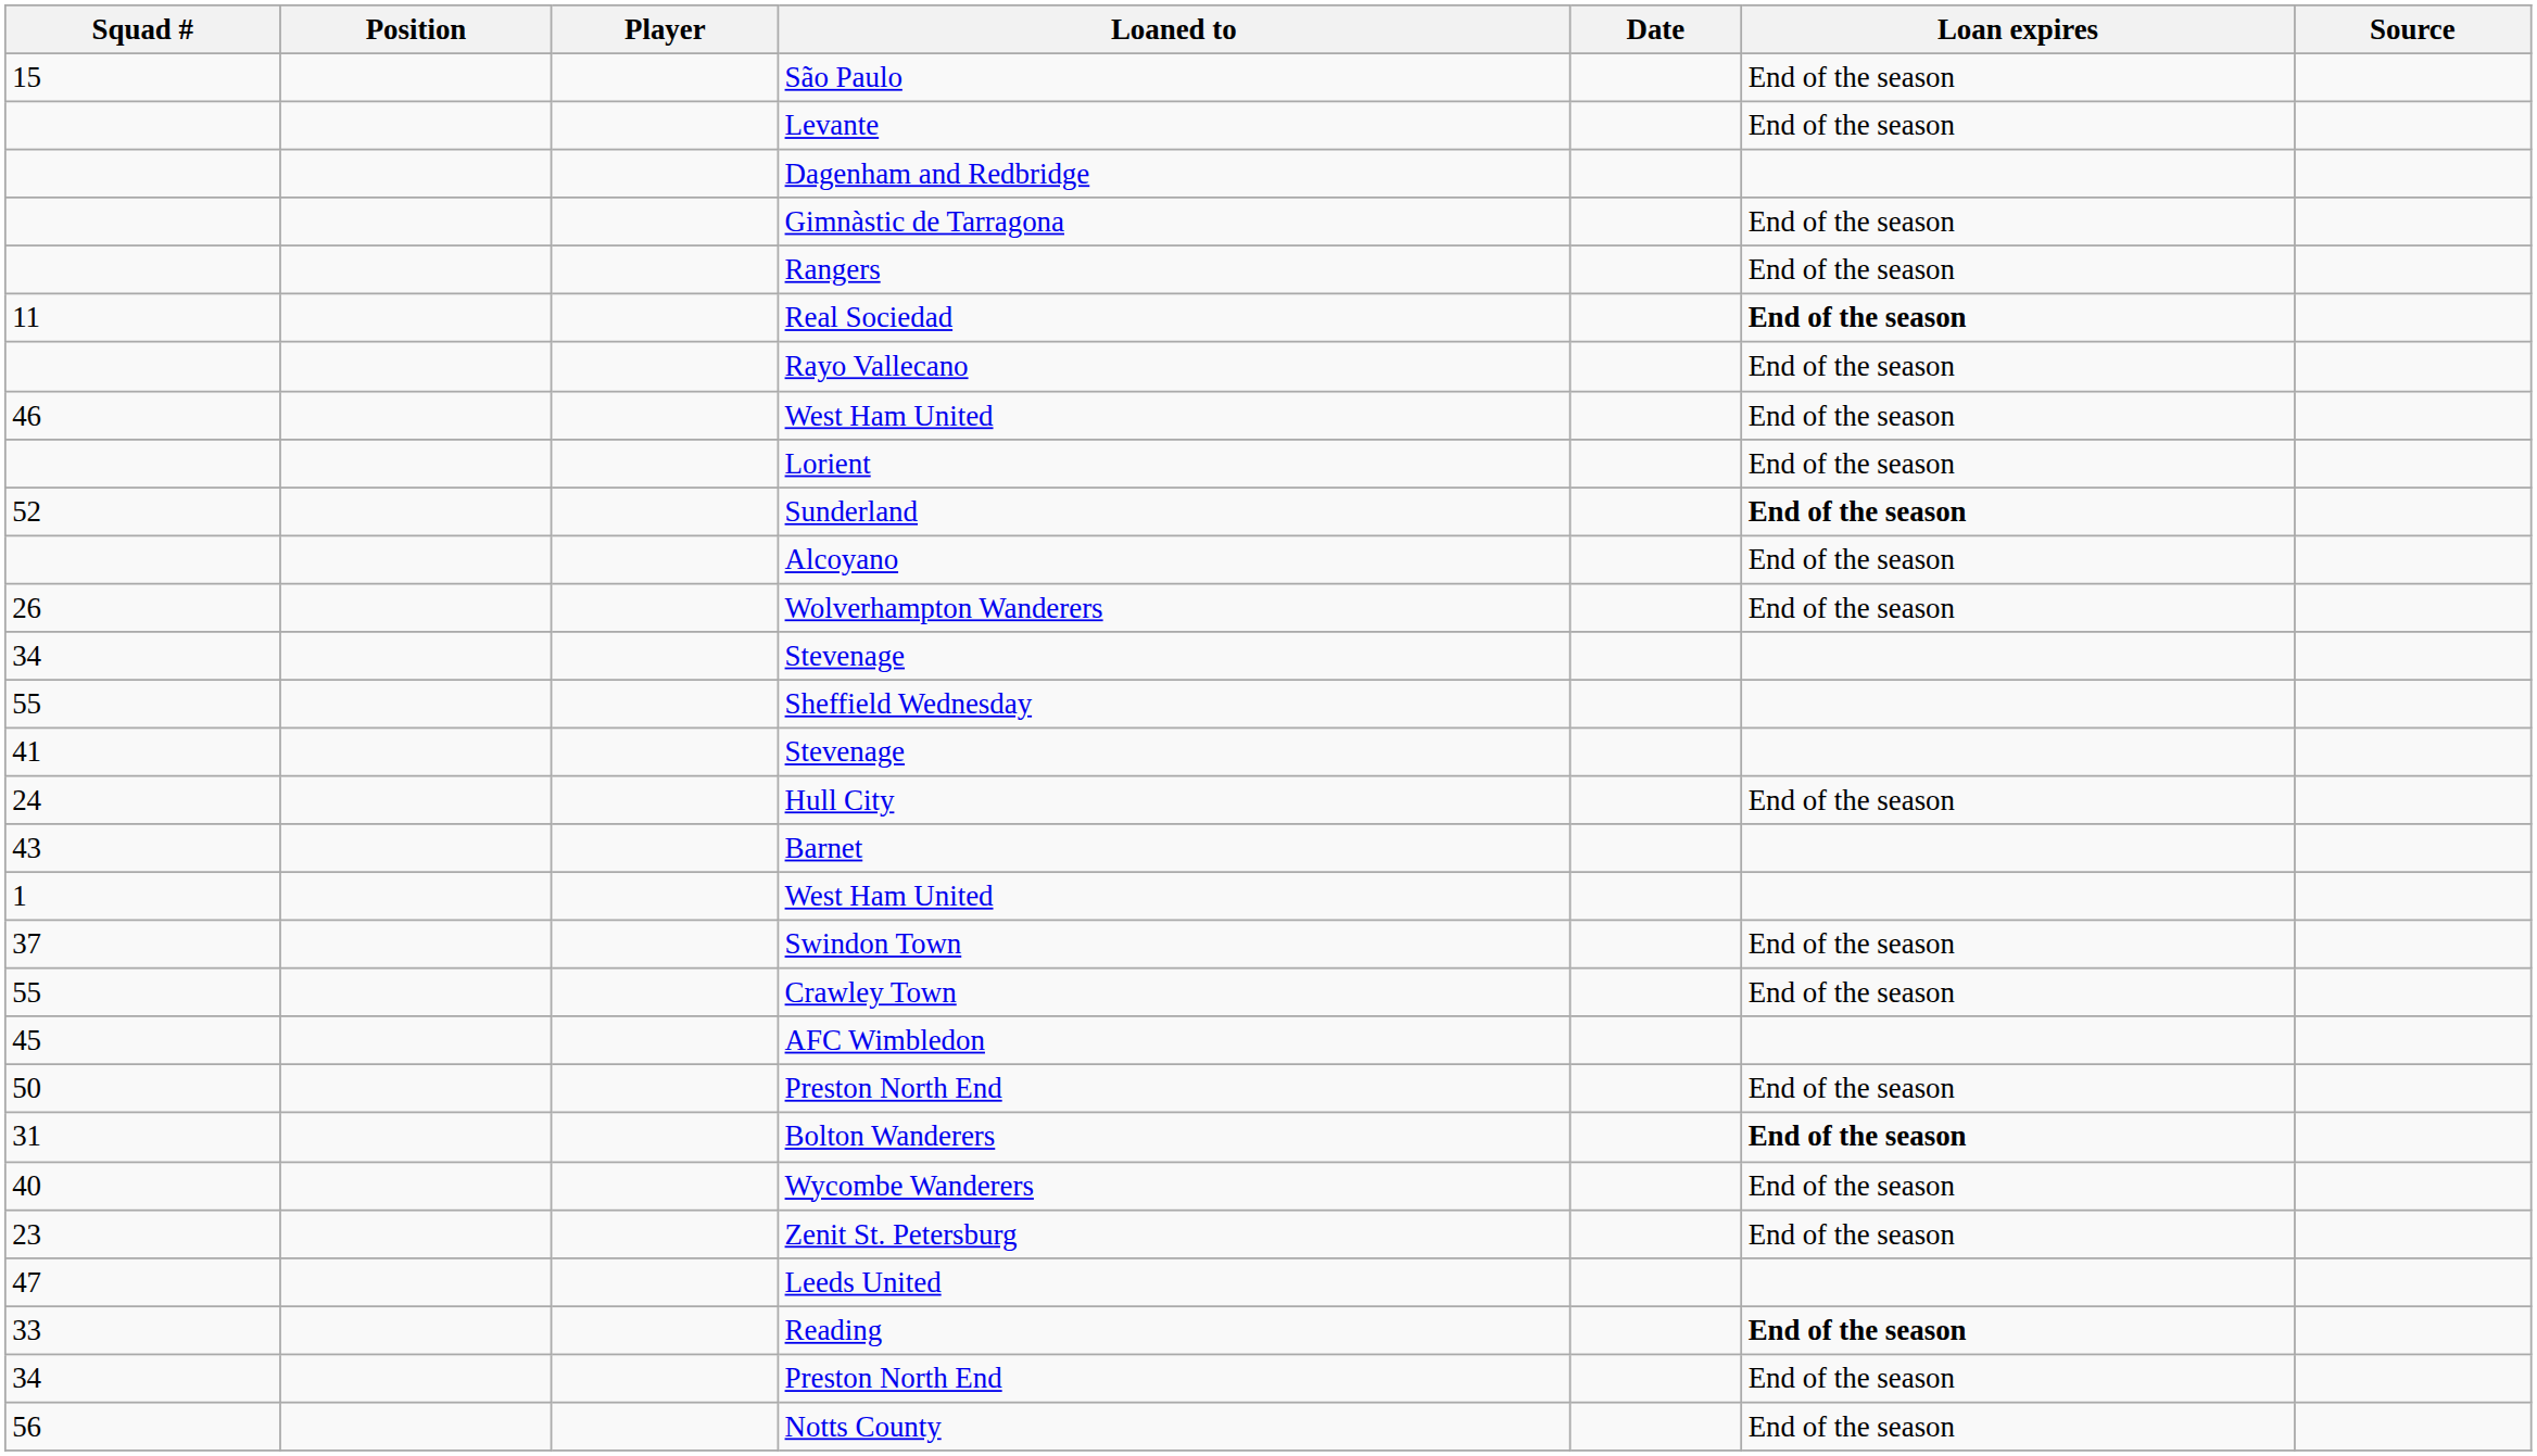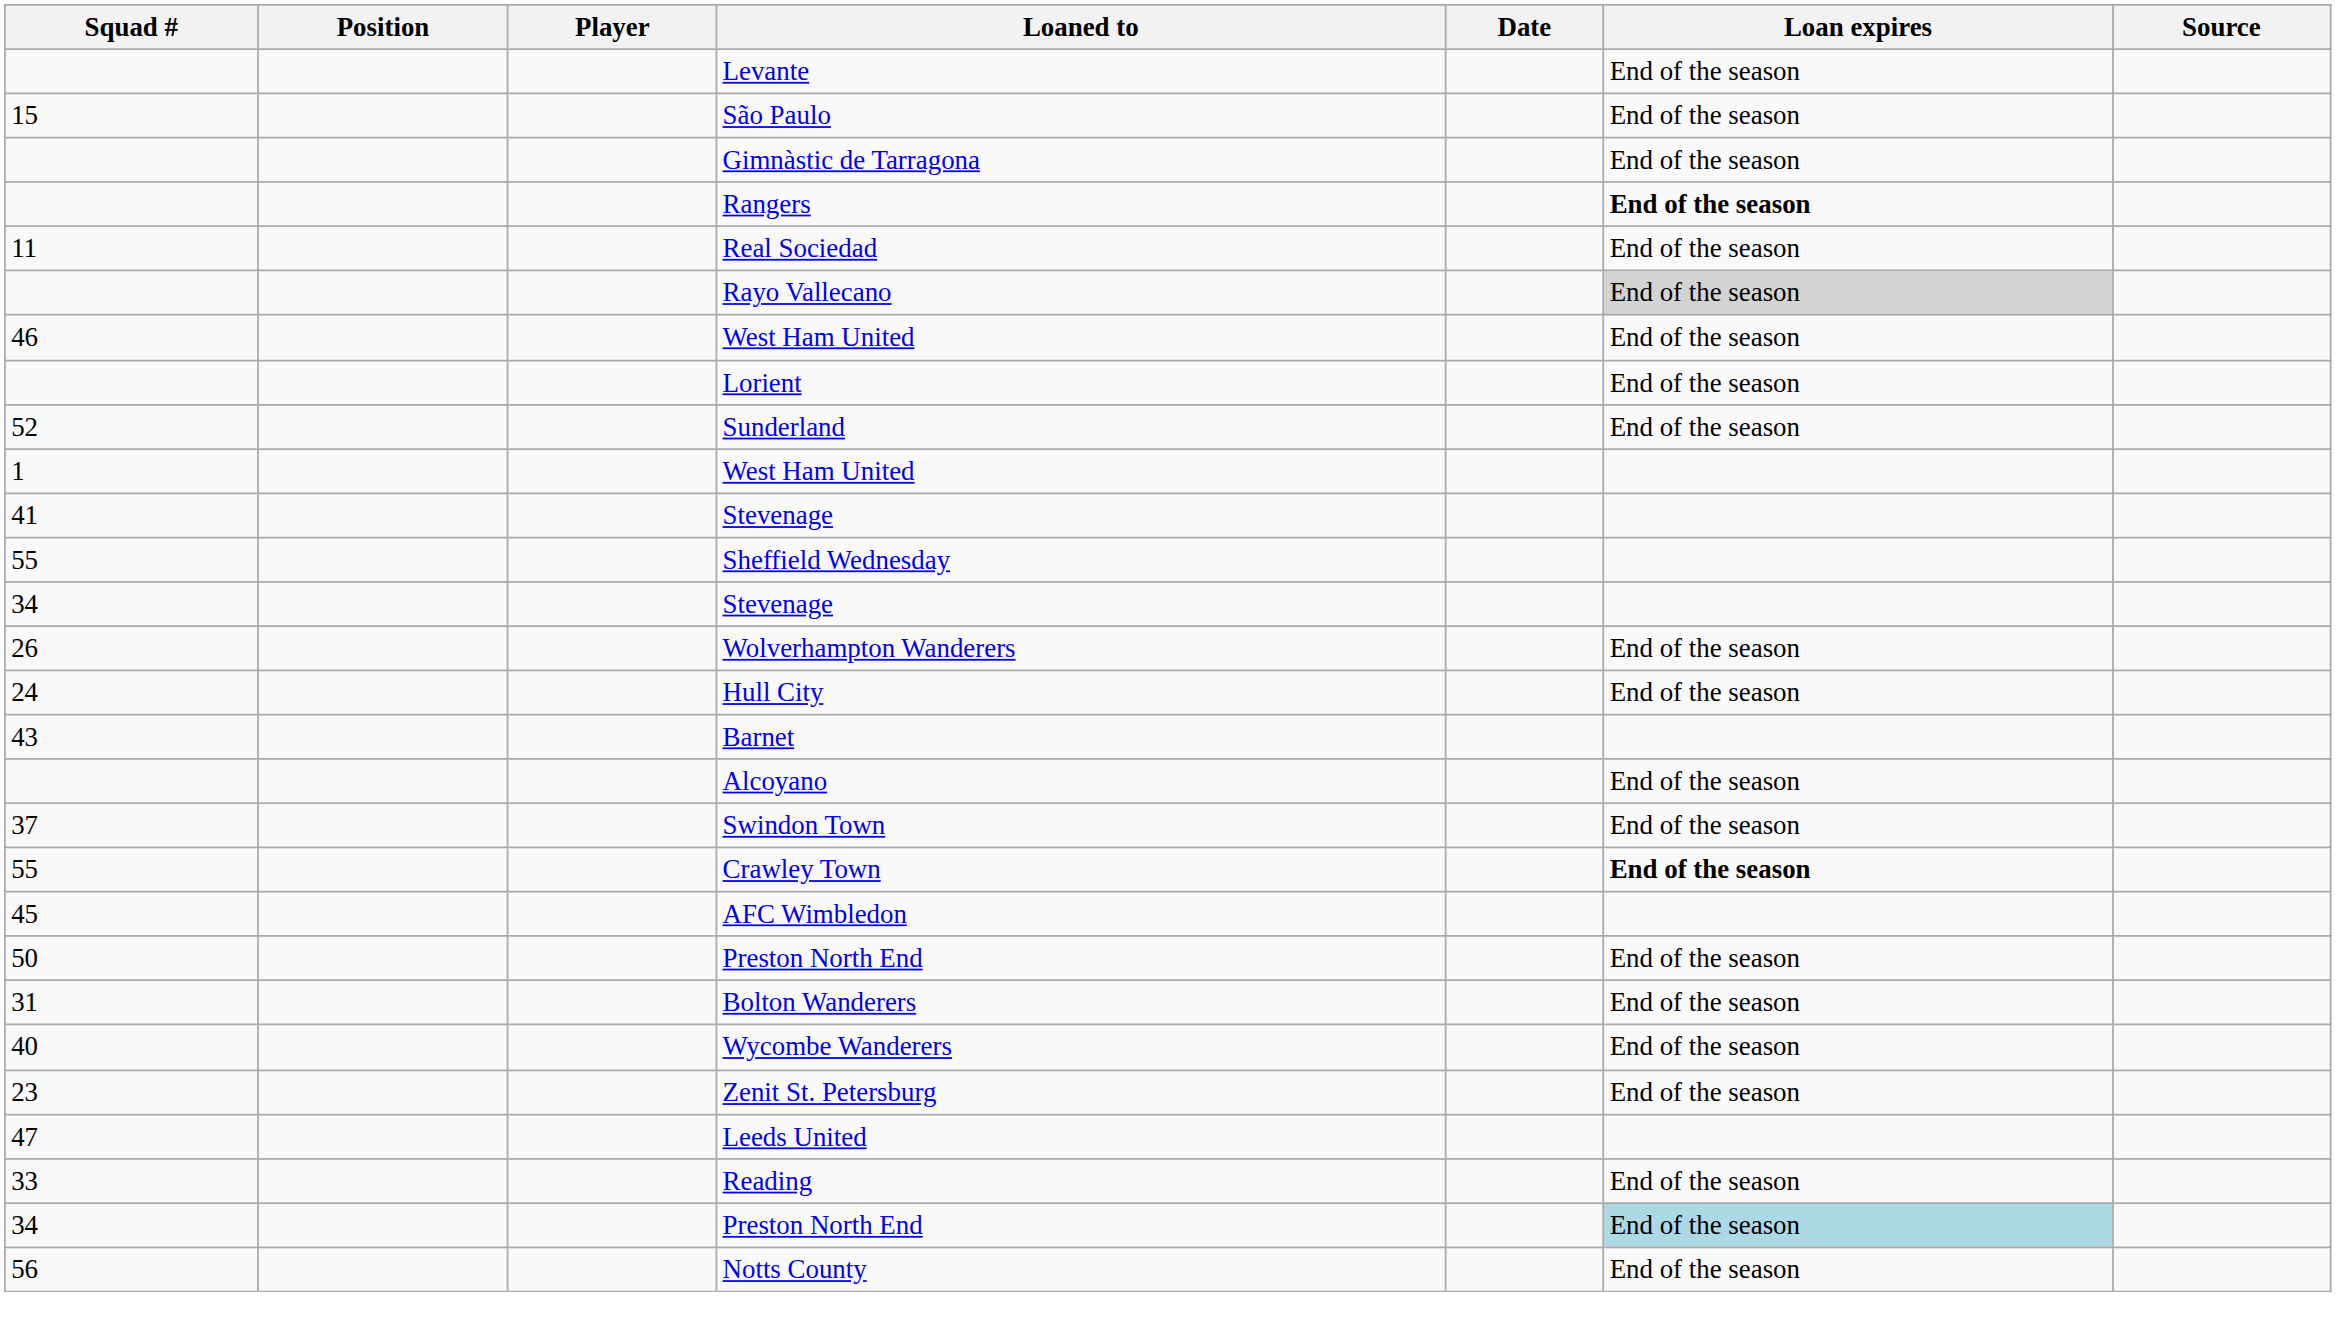 <table width=83% class="wikitable sortable" style="text-align:center; font-size:95%; text-align:left">
 <tr>
 <th>Squad #</th>
 <th>Position</th>
 <th>Player</th>
 <th>Loaned to</th>
 <th>Date</th>
 <th>Loan expires</th>
 <th>Source</th>
 </tr>
 <tr>
-<td>15</td>
-<td></td>
-<td></td>
-<td> <a href='#'>São Paulo</a></td>
-<td></td>
-<td>End of the season</td>
-<td></td>
-</tr>
-<tr>
 <td></td>
 <td></td>
 <td></td>
 <td> <a href='#'>Levante</a></td>
 <td></td>
 <td>End of the season</td>
 <td></td>
 </tr>
 <tr>
+<td>15</td>
 <td></td>
 <td></td>
+<td> <a href='#'>São Paulo</a></td>
 <td></td>
-<td> <a href='#'>Dagenham and Redbridge</a></td>
-<td></td>
-<td></td>
+<td>End of the season</td>
 <td></td>
 </tr>
 <tr>
 <td></td>
 <td></td>
 <td></td>
 <td> <a href='#'>Gimnàstic de Tarragona</a></td>
 <td></td>
 <td>End of the season</td>
 <td></td>
 </tr>
 <tr>
 <td></td>
 <td></td>
 <td></td>
 <td> <a href='#'>Rangers</a></td>
 <td></td>
-<td>End of the season</td>
+<td><strong>End of the season</strong></td>
 <td></td>
 </tr>
 <tr>
 <td>11</td>
 <td></td>
 <td></td>
 <td> <a href='#'>Real Sociedad</a></td>
 <td></td>
-<td><strong>End of the season</strong></td>
+<td>End of the season</td>
 <td></td>
 </tr>
 <tr>
 <td></td>
 <td></td>
 <td></td>
 <td> <a href='#'>Rayo Vallecano</a></td>
 <td></td>
-<td>End of the season</td>
+<td style="background: lightgrey;">End of the season</td>
 <td></td>
 </tr>
 <tr>
 <td>46</td>
 <td></td>
 <td></td>
 <td> <a href='#'>West Ham United</a></td>
 <td></td>
 <td>End of the season</td>
 <td></td>
 </tr>
 <tr>
 <td></td>
 <td></td>
 <td></td>
 <td> <a href='#'>Lorient</a></td>
 <td></td>
 <td>End of the season</td>
 <td></td>
 </tr>
 <tr>
 <td>52</td>
 <td></td>
 <td></td>
 <td> <a href='#'>Sunderland</a></td>
 <td></td>
-<td><strong>End of the season</strong></td>
-<td></td>
-</tr>
-<tr>
-<td></td>
-<td></td>
-<td></td>
-<td> <a href='#'>Alcoyano</a></td>
-<td></td>
 <td>End of the season</td>
 <td></td>
 </tr>
 <tr>
-<td>26</td>
+<td>1</td>
 <td></td>
 <td></td>
-<td> <a href='#'>Wolverhampton Wanderers</a></td>
+<td> <a href='#'>West Ham United</a></td>
 <td></td>
-<td>End of the season</td>
+<td></td>
 <td></td>
 </tr>
 <tr>
-<td>34</td>
+<td>41</td>
 <td></td>
 <td></td>
 <td> <a href='#'>Stevenage</a></td>
 <td></td>
 <td></td>
 <td></td>
 </tr>
 <tr>
 <td>55</td>
 <td></td>
 <td></td>
 <td> <a href='#'>Sheffield Wednesday</a></td>
 <td></td>
 <td></td>
 <td></td>
 </tr>
 <tr>
-<td>41</td>
+<td>34</td>
 <td></td>
 <td></td>
 <td> <a href='#'>Stevenage</a></td>
 <td></td>
 <td></td>
+<td></td>
+</tr>
+<tr>
+<td>26</td>
+<td></td>
+<td></td>
+<td> <a href='#'>Wolverhampton Wanderers</a></td>
+<td></td>
+<td>End of the season</td>
 <td></td>
 </tr>
 <tr>
 <td>24</td>
 <td></td>
 <td></td>
 <td> <a href='#'>Hull City</a></td>
 <td></td>
 <td>End of the season</td>
 <td></td>
 </tr>
 <tr>
 <td>43</td>
 <td></td>
 <td></td>
 <td> <a href='#'>Barnet</a></td>
 <td></td>
 <td></td>
 <td></td>
 </tr>
 <tr>
-<td>1</td>
 <td></td>
 <td></td>
-<td> <a href='#'>West Ham United</a></td>
 <td></td>
+<td> <a href='#'>Alcoyano</a></td>
 <td></td>
+<td>End of the season</td>
 <td></td>
 </tr>
 <tr>
 <td>37</td>
 <td></td>
 <td></td>
 <td> <a href='#'>Swindon Town</a></td>
 <td></td>
 <td>End of the season</td>
 <td></td>
 </tr>
 <tr>
 <td>55</td>
 <td></td>
 <td></td>
 <td> <a href='#'>Crawley Town</a></td>
 <td></td>
-<td>End of the season</td>
+<td><strong>End of the season</strong></td>
 <td></td>
 </tr>
 <tr>
 <td>45</td>
 <td></td>
 <td></td>
 <td> <a href='#'>AFC Wimbledon</a></td>
 <td></td>
 <td></td>
 <td></td>
 </tr>
 <tr>
 <td>50</td>
 <td></td>
 <td></td>
 <td> <a href='#'>Preston North End</a></td>
 <td></td>
 <td>End of the season</td>
 <td></td>
 </tr>
 <tr>
 <td>31</td>
 <td></td>
 <td></td>
 <td> <a href='#'>Bolton Wanderers</a></td>
 <td></td>
-<td><strong>End of the season</strong></td>
+<td>End of the season</td>
 <td></td>
 </tr>
 <tr>
 <td>40</td>
 <td></td>
 <td></td>
 <td> <a href='#'>Wycombe Wanderers</a></td>
 <td></td>
 <td>End of the season</td>
 <td></td>
 </tr>
 <tr>
 <td>23</td>
 <td></td>
 <td></td>
 <td> <a href='#'>Zenit St. Petersburg</a></td>
 <td></td>
 <td>End of the season</td>
 <td></td>
 </tr>
 <tr>
 <td>47</td>
 <td></td>
 <td></td>
 <td> <a href='#'>Leeds United</a></td>
 <td></td>
 <td></td>
 <td></td>
 </tr>
 <tr>
 <td>33</td>
 <td></td>
 <td></td>
 <td> <a href='#'>Reading</a></td>
 <td></td>
-<td><strong>End of the season</strong></td>
+<td>End of the season</td>
 <td></td>
 </tr>
 <tr>
 <td>34</td>
 <td></td>
 <td></td>
 <td> <a href='#'>Preston North End</a></td>
 <td></td>
-<td>End of the season</td>
+<td style="background: lightblue;">End of the season</td>
 <td></td>
 </tr>
 <tr>
 <td>56</td>
 <td></td>
 <td></td>
 <td> <a href='#'>Notts County</a></td>
 <td></td>
 <td>End of the season</td>
 <td></td>
 </tr>
 </table>
